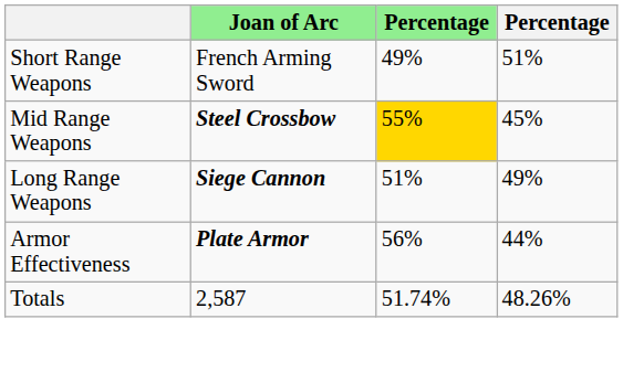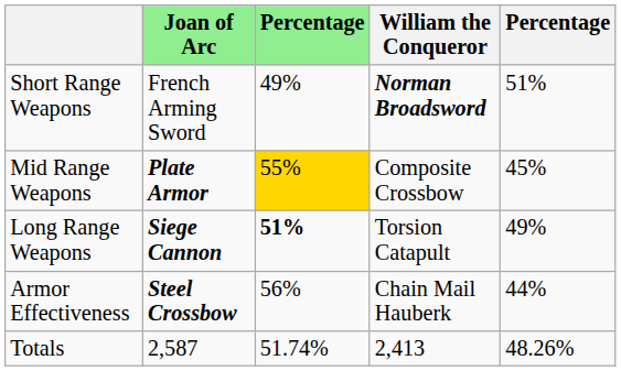 <table class="wikitable" style="text-align:left; width:440px; height:200px">
 <tr valign="top">
 <th style="width:120px;"></th>
 <th style="width:120px; background:lightgreen;">Joan of Arc</th>
 <th style="width:40px; background:lightgreen;">Percentage</th>
+<th style="width:120px;">William the Conqueror</th>
 <th style="width:40px;">Percentage</th>
 </tr>
 <tr valign="top">
 <td>Short Range Weapons</td>
 <td>French Arming Sword</td>
 <td>49%</td>
+<td><strong><em>Norman Broadsword</em></strong></td>
 <td>51%</td>
 </tr>
 <tr valign="top">
 <td>Mid Range Weapons</td>
-<td><strong><em>Steel Crossbow</em></strong></td>
+<td><strong><em>Plate Armor</em></strong></td>
 <td style="background: gold;">55%</td>
+<td>Composite Crossbow</td>
 <td>45%</td>
 </tr>
 <tr valign="top">
 <td>Long Range Weapons</td>
 <td><strong><em>Siege Cannon</em></strong></td>
-<td>51%</td>
+<td><strong>51%</strong></td>
+<td>Torsion Catapult</td>
 <td>49%</td>
 </tr>
 <tr valign="top">
 <td>Armor Effectiveness</td>
-<td><strong><em>Plate Armor</em></strong></td>
+<td><strong><em>Steel Crossbow</em></strong></td>
 <td>56%</td>
+<td>Chain Mail Hauberk</td>
 <td>44%</td>
 </tr>
 <tr valign="top">
 <td>Totals</td>
 <td>2,587</td>
 <td>51.74%</td>
+<td>2,413</td>
 <td>48.26%</td>
 </tr>
 </table>
